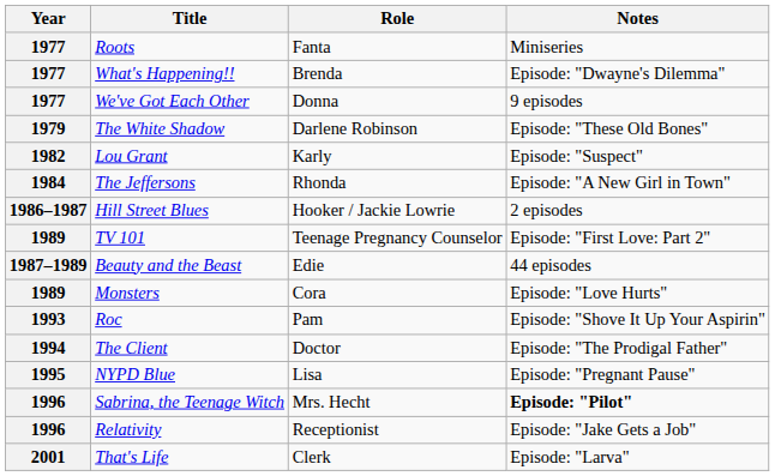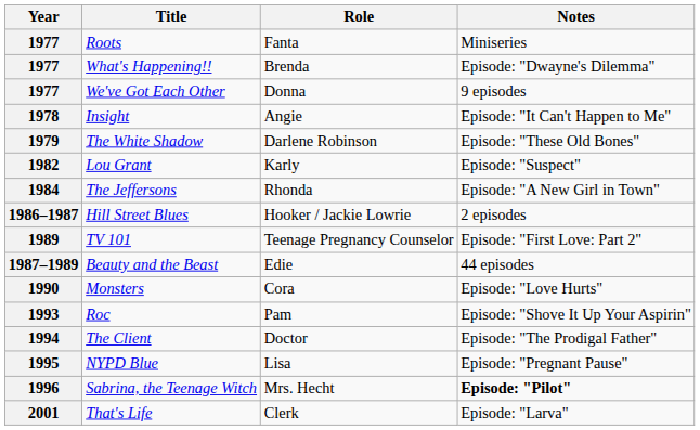 <table class="wikitable plainrowheaders sortable" style="margin-right: 0;">
 <tr>
 <th scope="col">Year</th>
 <th scope="col">Title</th>
 <th scope="col">Role</th>
 <th scope="col" class="unsortable">Notes</th>
 </tr>
 <tr>
 <th scope="row">1977</th>
 <td><em><a href='#'>Roots</a></em></td>
 <td>Fanta</td>
 <td>Miniseries</td>
 </tr>
 <tr>
 <th scope="row">1977</th>
 <td><em><a href='#'>What's Happening!!</a></em></td>
 <td>Brenda</td>
 <td>Episode: "Dwayne's Dilemma"</td>
 </tr>
 <tr>
 <th scope="row">1977</th>
 <td><em><a href='#'>We've Got Each Other</a></em></td>
 <td>Donna</td>
 <td>9 episodes</td>
+</tr>
+<tr>
+<th scope="row">1978</th>
+<td><em><a href='#'>Insight</a></em></td>
+<td>Angie</td>
+<td>Episode: "It Can't Happen to Me"</td>
 </tr>
 <tr>
 <th scope="row">1979</th>
 <td><em><a href='#'>The White Shadow</a></em></td>
 <td>Darlene Robinson</td>
 <td>Episode: "These Old Bones"</td>
 </tr>
 <tr>
 <th scope="row">1982</th>
 <td><em><a href='#'>Lou Grant</a></em></td>
 <td>Karly</td>
 <td>Episode: "Suspect"</td>
 </tr>
 <tr>
 <th scope="row">1984</th>
 <td><em><a href='#'>The Jeffersons</a></em></td>
 <td>Rhonda</td>
 <td>Episode: "A New Girl in Town"</td>
 </tr>
 <tr>
 <th scope="row">1986–1987</th>
 <td><em><a href='#'>Hill Street Blues</a></em></td>
 <td>Hooker / Jackie Lowrie</td>
 <td>2 episodes</td>
 </tr>
 <tr>
 <th scope="row">1989</th>
 <td><em><a href='#'>TV 101</a></em></td>
 <td>Teenage Pregnancy Counselor</td>
 <td>Episode: "First Love: Part 2"</td>
 </tr>
 <tr>
 <th scope="row">1987–1989</th>
 <td><em><a href='#'>Beauty and the Beast</a></em></td>
 <td>Edie</td>
 <td>44 episodes</td>
 </tr>
 <tr>
-<th scope="row">1989</th>
+<th scope="row">1990</th>
 <td><em><a href='#'>Monsters</a></em></td>
 <td>Cora</td>
 <td>Episode: "Love Hurts"</td>
 </tr>
 <tr>
 <th scope="row">1993</th>
 <td><em><a href='#'>Roc</a></em></td>
 <td>Pam</td>
 <td>Episode: "Shove It Up Your Aspirin"</td>
 </tr>
 <tr>
 <th scope="row">1994</th>
 <td><em><a href='#'>The Client</a></em></td>
 <td>Doctor</td>
 <td>Episode: "The Prodigal Father"</td>
 </tr>
 <tr>
 <th scope="row">1995</th>
 <td><em><a href='#'>NYPD Blue</a></em></td>
 <td>Lisa</td>
 <td>Episode: "Pregnant Pause"</td>
 </tr>
 <tr>
 <th scope="row">1996</th>
 <td><em><a href='#'>Sabrina, the Teenage Witch</a></em></td>
 <td>Mrs. Hecht</td>
 <td><strong>Episode: "Pilot"</strong></td>
 </tr>
 <tr>
-<th scope="row">1996</th>
-<td><em><a href='#'>Relativity</a></em></td>
-<td>Receptionist</td>
-<td>Episode: "Jake Gets a Job"</td>
-</tr>
-<tr>
 <th scope="row">2001</th>
 <td><em><a href='#'>That's Life</a></em></td>
 <td>Clerk</td>
 <td>Episode: "Larva"</td>
 </tr>
 </table>
